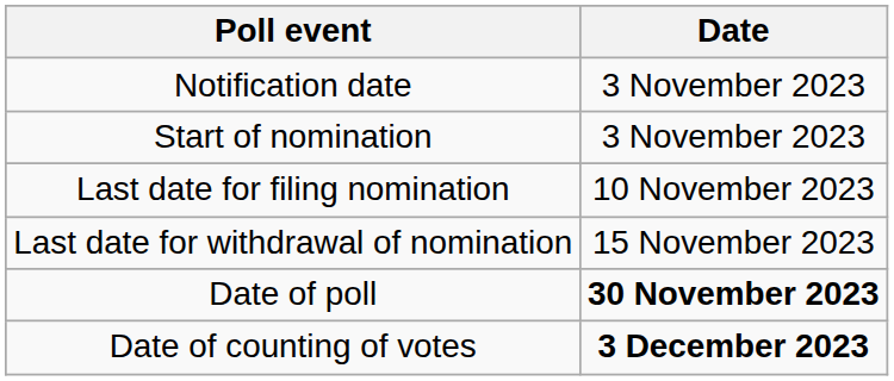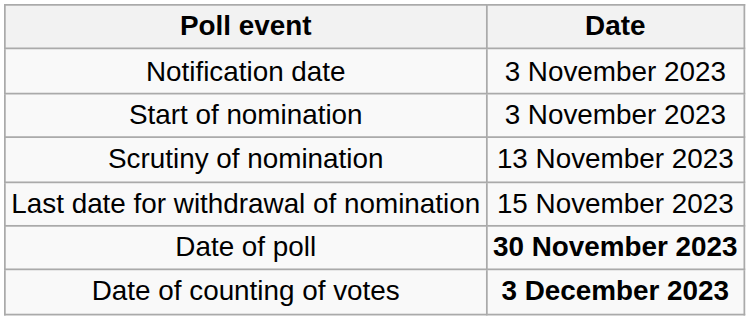 <table class="wikitable" style="text-align:center">
 <tr>
 <th>Poll event</th>
 <th>Date</th>
 </tr>
 <tr>
 <td>Notification date</td>
 <td>3 November 2023</td>
 </tr>
 <tr>
 <td>Start of nomination</td>
 <td>3 November 2023</td>
 </tr>
 <tr>
-<td>Last date for filing nomination</td>
-<td>10 November 2023</td>
+<td>Scrutiny of nomination</td>
+<td>13 November 2023</td>
 </tr>
 <tr>
 <td>Last date for withdrawal of nomination</td>
 <td>15 November 2023</td>
 </tr>
 <tr>
 <td>Date of poll</td>
 <td><strong>30 November 2023</strong></td>
 </tr>
 <tr>
 <td>Date of counting of votes</td>
 <td><strong>3 December 2023</strong></td>
 </tr>
 </table>
